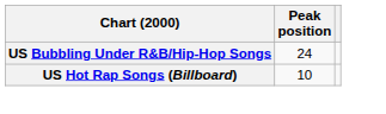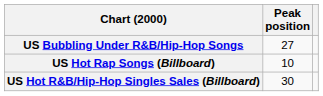 <table class="wikitable plainrowheaders sortable">
 <tr>
 <th>Chart (2000)</th>
 <th>Peak<br>position</th>
 <th></th>
 </tr>
 <tr>
 <th scope="row">US <a href='#'>Bubbling Under R&B/Hip-Hop Songs</a></th>
-<td style="text-align:center;">24</td>
+<td style="text-align:center;">27</td>
 <td></td>
 </tr>
 <tr>
 <th scope="row">US <a href='#'>Hot Rap Songs</a> (<em>Billboard</em>)</th>
 <td style="text-align:center;">10</td>
 <td></td>
 </tr>
+<tr>
+<th scope="row">US <a href='#'>Hot R&B/Hip-Hop Singles Sales</a> (<em>Billboard</em>)</th>
+<td style="text-align:center;">30</td>
+<td></td>
+</tr>
 </table>
